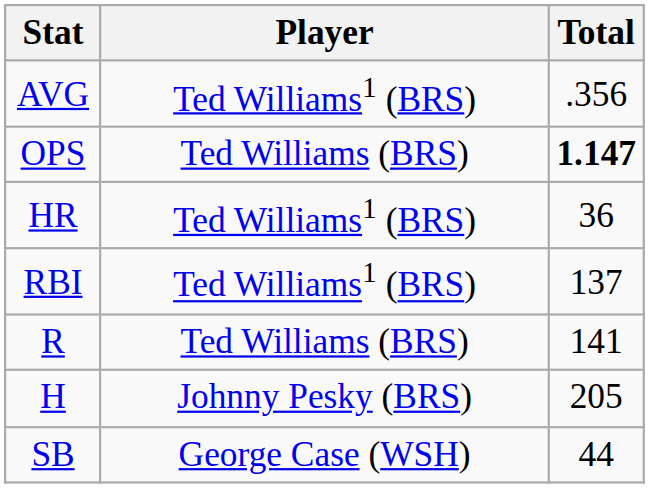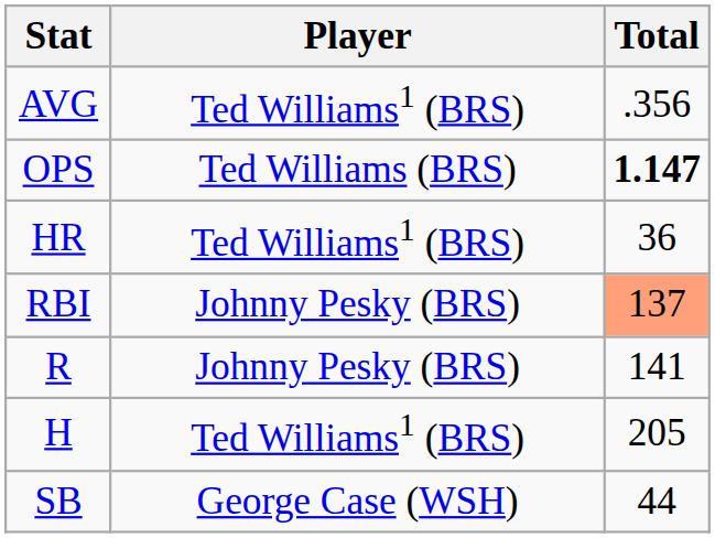 <table class="wikitable" style="text-align:center;">
 <tr>
 <th style="width:15%;">Stat</th>
 <th>Player</th>
 <th style="width:15%;">Total</th>
 </tr>
 <tr>
 <td><a href='#'>AVG</a></td>
 <td><a href='#'>Ted Williams</a><sup>1</sup> (<a href='#'>BRS</a>)</td>
 <td>.356</td>
 </tr>
 <tr>
 <td><a href='#'>OPS</a></td>
 <td><a href='#'>Ted Williams</a> (<a href='#'>BRS</a>)</td>
 <td><strong>1.147</strong></td>
 </tr>
 <tr>
 <td><a href='#'>HR</a></td>
 <td><a href='#'>Ted Williams</a><sup>1</sup> (<a href='#'>BRS</a>)</td>
 <td>36</td>
 </tr>
 <tr>
 <td><a href='#'>RBI</a></td>
-<td><a href='#'>Ted Williams</a><sup>1</sup> (<a href='#'>BRS</a>)</td>
-<td>137</td>
+<td><a href='#'>Johnny Pesky</a> (<a href='#'>BRS</a>)</td>
+<td style="background: lightsalmon;">137</td>
 </tr>
 <tr>
 <td><a href='#'>R</a></td>
-<td><a href='#'>Ted Williams</a> (<a href='#'>BRS</a>)</td>
+<td><a href='#'>Johnny Pesky</a> (<a href='#'>BRS</a>)</td>
 <td>141</td>
 </tr>
 <tr>
 <td><a href='#'>H</a></td>
-<td><a href='#'>Johnny Pesky</a> (<a href='#'>BRS</a>)</td>
+<td><a href='#'>Ted Williams</a><sup>1</sup> (<a href='#'>BRS</a>)</td>
 <td>205</td>
 </tr>
 <tr>
 <td><a href='#'>SB</a></td>
 <td><a href='#'>George Case</a> (<a href='#'>WSH</a>)</td>
 <td>44</td>
 </tr>
 </table>
